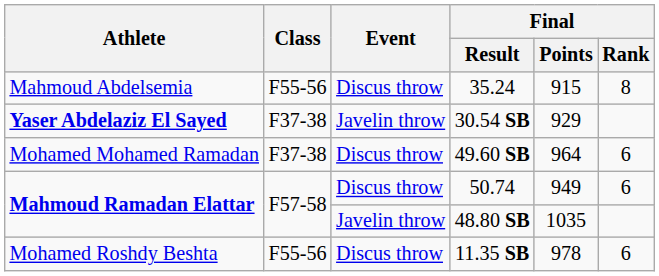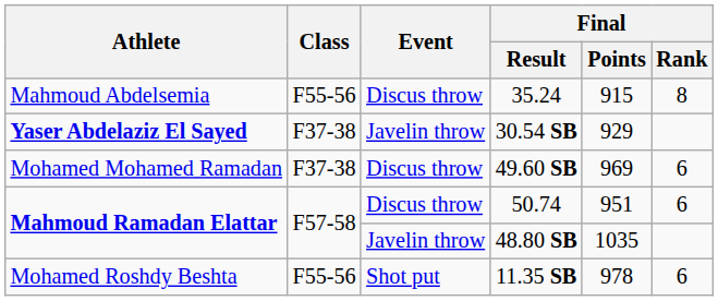 <table class=wikitable style="font-size:90%">
 <tr>
 <th rowspan="2">Athlete</th>
 <th rowspan="2">Class</th>
 <th rowspan="2">Event</th>
 <th colspan="3">Final</th>
 </tr>
 <tr>
 <th>Result</th>
 <th>Points</th>
 <th>Rank</th>
 </tr>
 <tr>
 <td><a href='#'>Mahmoud Abdelsemia</a></td>
 <td style="text-align:center;">F55-56</td>
 <td><a href='#'>Discus throw</a></td>
 <td style="text-align:center;">35.24</td>
 <td style="text-align:center;">915</td>
 <td style="text-align:center;">8</td>
 </tr>
 <tr>
 <td><strong><a href='#'>Yaser Abdelaziz El Sayed</a></strong></td>
 <td style="text-align:center;">F37-38</td>
 <td><a href='#'>Javelin throw</a></td>
 <td style="text-align:center;">30.54 <strong>SB</strong></td>
 <td style="text-align:center;">929</td>
 <td style="text-align:center;"></td>
 </tr>
 <tr>
 <td><a href='#'>Mohamed Mohamed Ramadan</a></td>
 <td style="text-align:center;">F37-38</td>
 <td><a href='#'>Discus throw</a></td>
 <td style="text-align:center;">49.60 <strong>SB</strong></td>
-<td style="text-align:center;">964</td>
+<td style="text-align:center;">969</td>
 <td style="text-align:center;">6</td>
 </tr>
 <tr>
 <td rowspan="2"><strong><a href='#'>Mahmoud Ramadan Elattar</a></strong></td>
 <td rowspan="2" style="text-align:center;">F57-58</td>
 <td><a href='#'>Discus throw</a></td>
 <td style="text-align:center;">50.74</td>
-<td style="text-align:center;">949</td>
+<td style="text-align:center;">951</td>
 <td style="text-align:center;">6</td>
 </tr>
 <tr>
 <td><a href='#'>Javelin throw</a></td>
 <td style="text-align:center;">48.80 <strong>SB</strong></td>
 <td style="text-align:center;">1035</td>
 <td style="text-align:center;"></td>
 </tr>
 <tr>
 <td><a href='#'>Mohamed Roshdy Beshta</a></td>
 <td style="text-align:center;">F55-56</td>
-<td><a href='#'>Discus throw</a></td>
+<td><a href='#'>Shot put</a></td>
 <td style="text-align:center;">11.35 <strong>SB</strong></td>
 <td style="text-align:center;">978</td>
 <td style="text-align:center;">6</td>
 </tr>
 </table>
